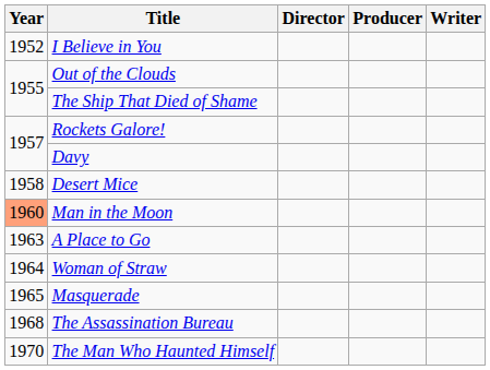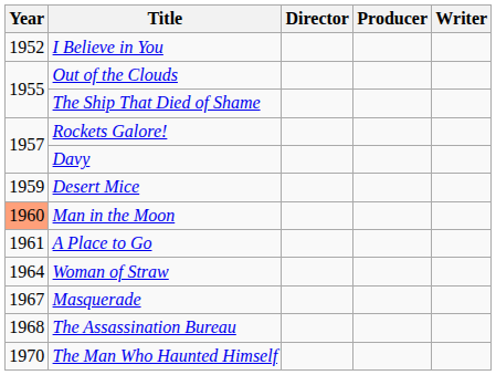 <table class="wikitable">
 <tr>
 <th>Year</th>
 <th>Title</th>
 <th>Director</th>
 <th>Producer</th>
 <th>Writer</th>
 </tr>
 <tr>
 <td>1952</td>
 <td><em><a href='#'>I Believe in You</a></em></td>
 <td></td>
 <td></td>
 <td></td>
 </tr>
 <tr>
 <td rowspan=2>1955</td>
 <td><em><a href='#'>Out of the Clouds</a></em></td>
 <td></td>
 <td></td>
 <td></td>
 </tr>
 <tr>
 <td><em><a href='#'>The Ship That Died of Shame</a></em></td>
 <td></td>
 <td></td>
 <td></td>
 </tr>
 <tr>
 <td rowspan=2>1957</td>
 <td><em><a href='#'>Rockets Galore!</a></em></td>
 <td></td>
 <td></td>
 <td></td>
 </tr>
 <tr>
 <td><em><a href='#'>Davy</a></em></td>
 <td></td>
 <td></td>
 <td></td>
 </tr>
 <tr>
-<td>1958</td>
+<td>1959</td>
 <td><em><a href='#'>Desert Mice</a></em></td>
 <td></td>
 <td></td>
 <td></td>
 </tr>
 <tr>
 <td style="background: lightsalmon;">1960</td>
 <td><em><a href='#'>Man in the Moon</a></em></td>
 <td></td>
 <td></td>
 <td></td>
 </tr>
 <tr>
-<td>1963</td>
+<td>1961</td>
 <td><em><a href='#'>A Place to Go</a></em></td>
 <td></td>
 <td></td>
 <td></td>
 </tr>
 <tr>
 <td>1964</td>
 <td><em><a href='#'>Woman of Straw</a></em></td>
 <td></td>
 <td></td>
 <td></td>
 </tr>
 <tr>
-<td>1965</td>
+<td>1967</td>
 <td><em><a href='#'>Masquerade</a></em></td>
 <td></td>
 <td></td>
 <td></td>
 </tr>
 <tr>
 <td>1968</td>
 <td><em><a href='#'>The Assassination Bureau</a></em></td>
 <td></td>
 <td></td>
 <td></td>
 </tr>
 <tr>
 <td>1970</td>
 <td><em><a href='#'>The Man Who Haunted Himself</a></em></td>
 <td></td>
 <td></td>
 <td></td>
 </tr>
 </table>
